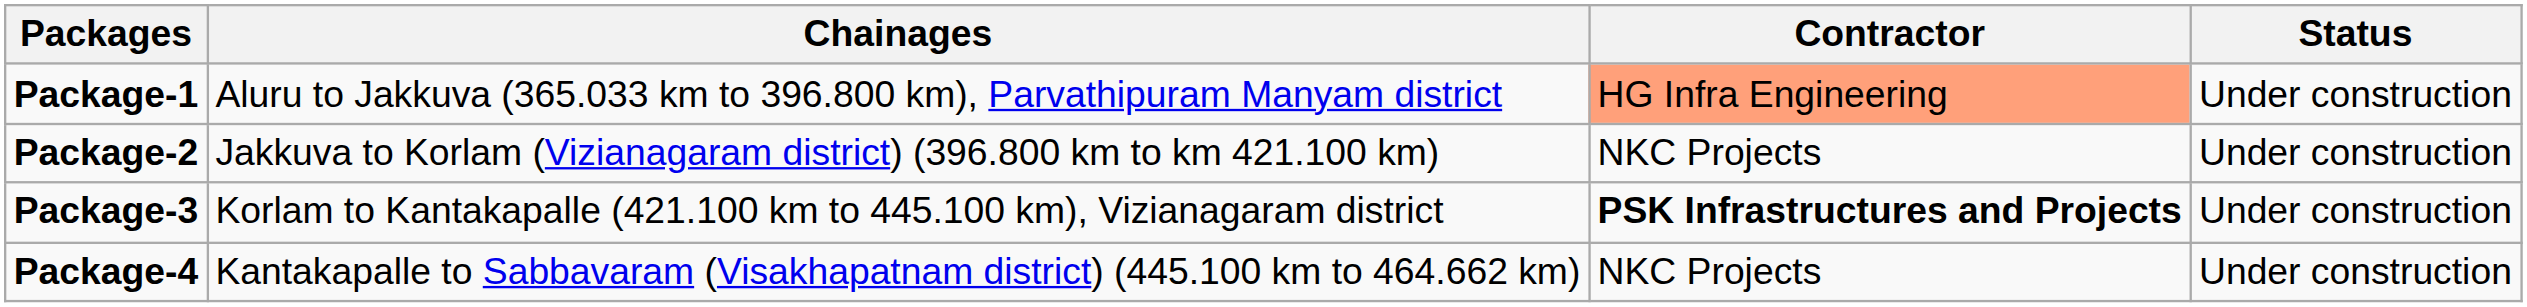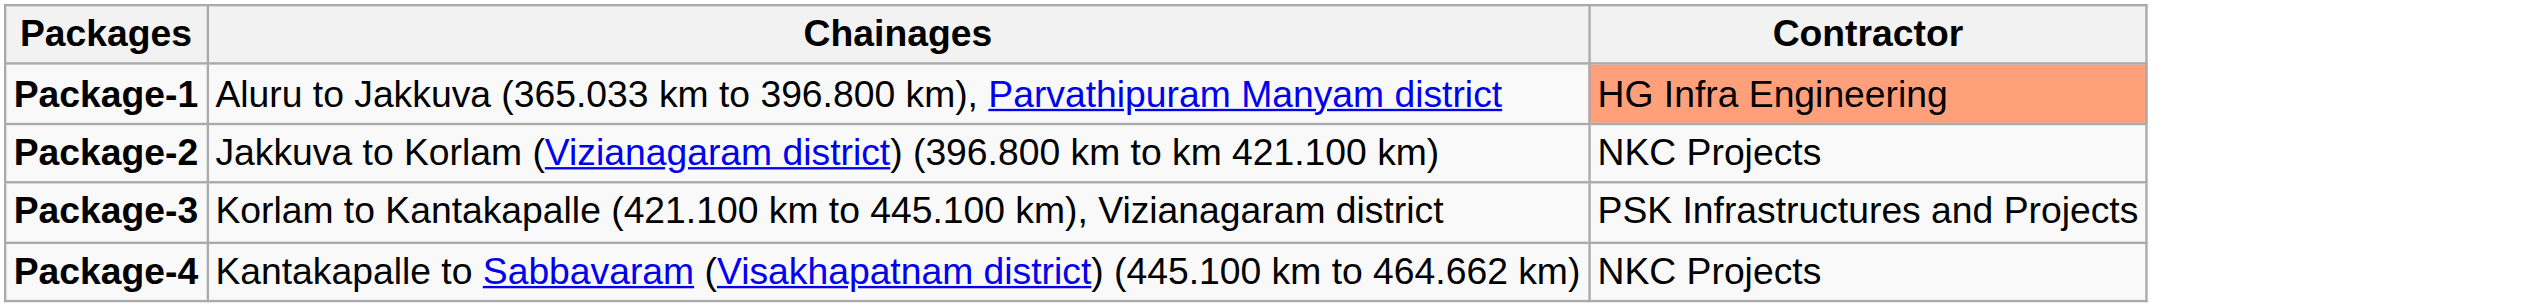 <table class="wikitable sortable">
 <tr>
 <th>Packages</th>
 <th>Chainages</th>
 <th>Contractor</th>
-<th>Status</th>
 </tr>
 <tr>
 <td><strong>Package-1</strong></td>
 <td>Aluru to Jakkuva (365.033 km to 396.800 km), <a href='#'>Parvathipuram Manyam district</a></td>
 <td style="background: lightsalmon;">HG Infra Engineering</td>
-<td>Under construction</td>
 </tr>
 <tr>
 <td><strong>Package-2</strong></td>
 <td>Jakkuva to Korlam (<a href='#'>Vizianagaram district</a>) (396.800 km to km 421.100 km)</td>
 <td>NKC Projects</td>
-<td>Under construction</td>
 </tr>
 <tr>
 <td><strong>Package-3</strong></td>
 <td>Korlam to Kantakapalle (421.100 km to 445.100 km), Vizianagaram district</td>
-<td><strong>PSK Infrastructures and Projects</strong></td>
-<td>Under construction</td>
+<td>PSK Infrastructures and Projects</td>
 </tr>
 <tr>
 <td><strong>Package-4</strong></td>
 <td>Kantakapalle to <a href='#'>Sabbavaram</a> (<a href='#'>Visakhapatnam district</a>) (445.100 km to 464.662 km)</td>
 <td>NKC Projects</td>
-<td>Under construction</td>
 </tr>
 </table>
